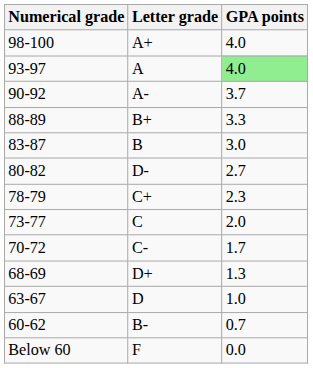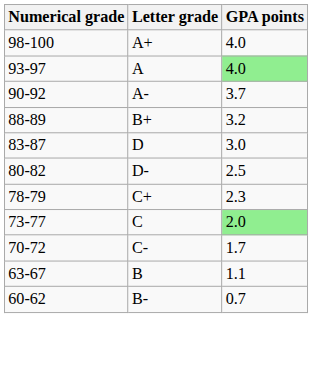 <table class="wikitable" border="1">
 <tr>
 <th>Numerical grade</th>
 <th>Letter grade</th>
 <th>GPA points</th>
 </tr>
 <tr>
 <td>98-100</td>
 <td>A+</td>
 <td>4.0</td>
 </tr>
 <tr>
 <td>93-97</td>
 <td>A</td>
 <td style="background: lightgreen;">4.0</td>
 </tr>
 <tr>
 <td>90-92</td>
 <td>A-</td>
 <td>3.7</td>
 </tr>
 <tr>
 <td>88-89</td>
 <td>B+</td>
-<td>3.3</td>
+<td>3.2</td>
 </tr>
 <tr>
 <td>83-87</td>
-<td>B</td>
+<td>D</td>
 <td>3.0</td>
 </tr>
 <tr>
 <td>80-82</td>
 <td>D-</td>
-<td>2.7</td>
+<td>2.5</td>
 </tr>
 <tr>
 <td>78-79</td>
 <td>C+</td>
 <td>2.3</td>
 </tr>
 <tr>
 <td>73-77</td>
 <td>C</td>
-<td>2.0</td>
+<td style="background: lightgreen;">2.0</td>
 </tr>
 <tr>
 <td>70-72</td>
 <td>C-</td>
 <td>1.7</td>
 </tr>
 <tr>
-<td>68-69</td>
-<td>D+</td>
-<td>1.3</td>
-</tr>
-<tr>
 <td>63-67</td>
-<td>D</td>
-<td>1.0</td>
+<td>B</td>
+<td>1.1</td>
 </tr>
 <tr>
 <td>60-62</td>
 <td>B-</td>
 <td>0.7</td>
 </tr>
-<tr>
-<td>Below 60</td>
-<td>F</td>
-<td>0.0</td>
-</tr>
 </table>
